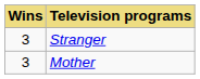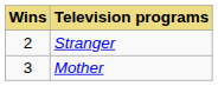 <table class="wikitable">
 <tr>
 <th style="background:#EEDD82; text-align:center">Wins</th>
 <th style="background:#EEDD82; text-align:center">Television programs</th>
 </tr>
 <tr>
-<td style="text-align:center">3</td>
+<td style="text-align:center">2</td>
 <td><em><a href='#'>Stranger</a></em></td>
 </tr>
 <tr>
 <td style="text-align:center">3</td>
 <td><em><a href='#'>Mother</a></em></td>
 </tr>
 </table>
